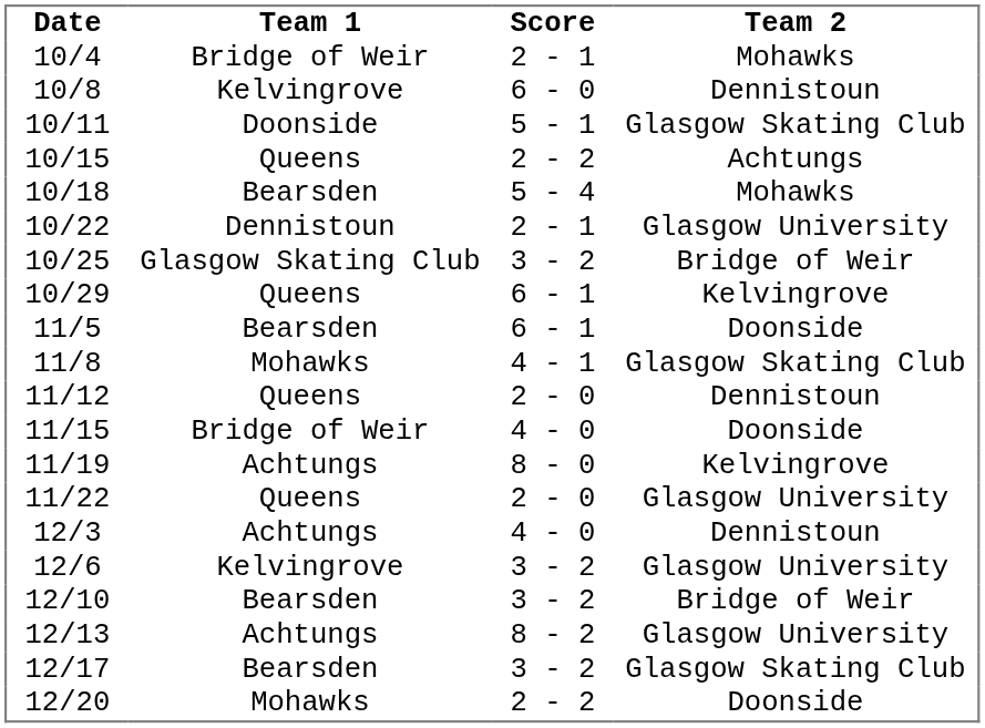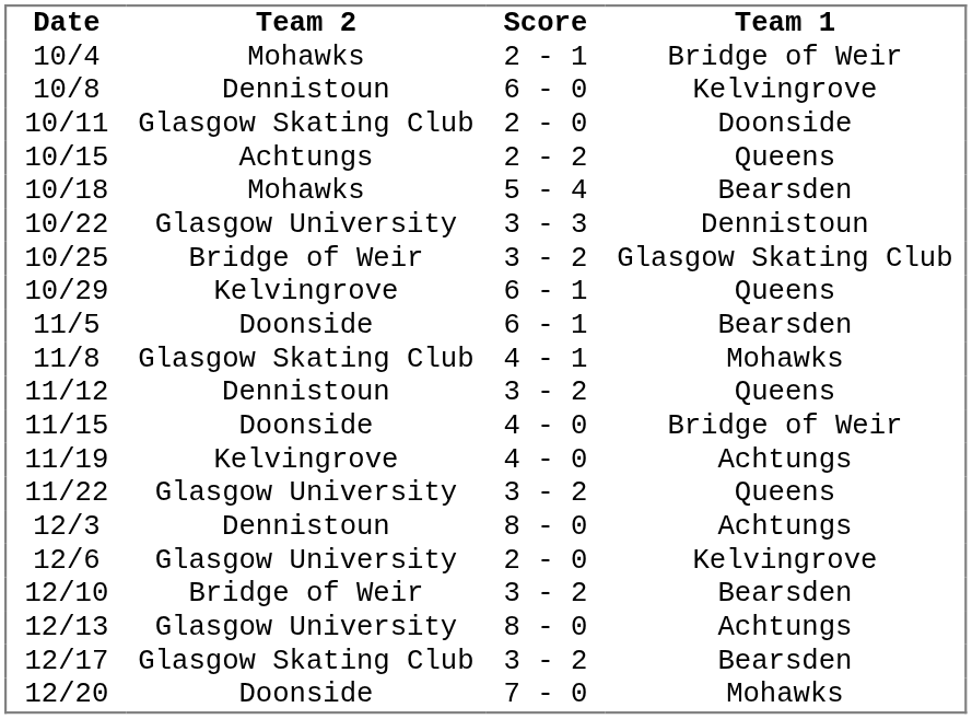 <table cellpadding="0" cellspacing="0" border="0" style="font-size: 90%; text-align: center; border: gray solid 1px; border-collapse: collapse;">
 <tr>
 <th width="50">Date</th>
+<th width="150">Team 2</th>
+<th width="50">Score</th>
 <th width="150">Team 1</th>
-<th width="50">Score</th>
-<th width="150">Team 2</th>
 </tr>
 <tr>
 <td>10/4</td>
+<td>Mohawks</td>
+<td>2 - 1</td>
 <td>Bridge of Weir</td>
-<td>2 - 1</td>
-<td>Mohawks</td>
 </tr>
 <tr>
 <td>10/8</td>
+<td>Dennistoun</td>
+<td>6 - 0</td>
 <td>Kelvingrove</td>
-<td>6 - 0</td>
+</tr>
+<tr>
+<td>10/11</td>
+<td>Glasgow Skating Club</td>
+<td>2 - 0</td>
+<td>Doonside</td>
+</tr>
+<tr>
+<td>10/15</td>
+<td>Achtungs</td>
+<td>2 - 2</td>
+<td>Queens</td>
+</tr>
+<tr>
+<td>10/18</td>
+<td>Mohawks</td>
+<td>5 - 4</td>
+<td>Bearsden</td>
+</tr>
+<tr>
+<td>10/22</td>
+<td>Glasgow University</td>
+<td>3 - 3</td>
 <td>Dennistoun</td>
 </tr>
 <tr>
-<td>10/11</td>
-<td>Doonside</td>
-<td>5 - 1</td>
-<td>Glasgow Skating Club</td>
-</tr>
-<tr>
-<td>10/15</td>
-<td>Queens</td>
-<td>2 - 2</td>
-<td>Achtungs</td>
-</tr>
-<tr>
-<td>10/18</td>
-<td>Bearsden</td>
-<td>5 - 4</td>
-<td>Mohawks</td>
-</tr>
-<tr>
-<td>10/22</td>
-<td>Dennistoun</td>
-<td>2 - 1</td>
-<td>Glasgow University</td>
-</tr>
-<tr>
 <td>10/25</td>
-<td>Glasgow Skating Club</td>
-<td>3 - 2</td>
 <td>Bridge of Weir</td>
-</tr>
-<tr>
-<td>10/29</td>
-<td>Queens</td>
-<td>6 - 1</td>
-<td>Kelvingrove</td>
-</tr>
-<tr>
-<td>11/5</td>
-<td>Bearsden</td>
-<td>6 - 1</td>
-<td>Doonside</td>
-</tr>
-<tr>
-<td>11/8</td>
-<td>Mohawks</td>
-<td>4 - 1</td>
-<td>Glasgow Skating Club</td>
-</tr>
-<tr>
-<td>11/12</td>
-<td>Queens</td>
-<td>2 - 0</td>
-<td>Dennistoun</td>
-</tr>
-<tr>
-<td>11/15</td>
-<td>Bridge of Weir</td>
-<td>4 - 0</td>
-<td>Doonside</td>
-</tr>
-<tr>
-<td>11/19</td>
-<td>Achtungs</td>
-<td>8 - 0</td>
-<td>Kelvingrove</td>
-</tr>
-<tr>
-<td>11/22</td>
-<td>Queens</td>
-<td>2 - 0</td>
-<td>Glasgow University</td>
-</tr>
-<tr>
-<td>12/3</td>
-<td>Achtungs</td>
-<td>4 - 0</td>
-<td>Dennistoun</td>
-</tr>
-<tr>
-<td>12/6</td>
-<td>Kelvingrove</td>
-<td>3 - 2</td>
-<td>Glasgow University</td>
-</tr>
-<tr>
-<td>12/10</td>
-<td>Bearsden</td>
-<td>3 - 2</td>
-<td>Bridge of Weir</td>
-</tr>
-<tr>
-<td>12/13</td>
-<td>Achtungs</td>
-<td>8 - 2</td>
-<td>Glasgow University</td>
-</tr>
-<tr>
-<td>12/17</td>
-<td>Bearsden</td>
 <td>3 - 2</td>
 <td>Glasgow Skating Club</td>
 </tr>
 <tr>
+<td>10/29</td>
+<td>Kelvingrove</td>
+<td>6 - 1</td>
+<td>Queens</td>
+</tr>
+<tr>
+<td>11/5</td>
+<td>Doonside</td>
+<td>6 - 1</td>
+<td>Bearsden</td>
+</tr>
+<tr>
+<td>11/8</td>
+<td>Glasgow Skating Club</td>
+<td>4 - 1</td>
+<td>Mohawks</td>
+</tr>
+<tr>
+<td>11/12</td>
+<td>Dennistoun</td>
+<td>3 - 2</td>
+<td>Queens</td>
+</tr>
+<tr>
+<td>11/15</td>
+<td>Doonside</td>
+<td>4 - 0</td>
+<td>Bridge of Weir</td>
+</tr>
+<tr>
+<td>11/19</td>
+<td>Kelvingrove</td>
+<td>4 - 0</td>
+<td>Achtungs</td>
+</tr>
+<tr>
+<td>11/22</td>
+<td>Glasgow University</td>
+<td>3 - 2</td>
+<td>Queens</td>
+</tr>
+<tr>
+<td>12/3</td>
+<td>Dennistoun</td>
+<td>8 - 0</td>
+<td>Achtungs</td>
+</tr>
+<tr>
+<td>12/6</td>
+<td>Glasgow University</td>
+<td>2 - 0</td>
+<td>Kelvingrove</td>
+</tr>
+<tr>
+<td>12/10</td>
+<td>Bridge of Weir</td>
+<td>3 - 2</td>
+<td>Bearsden</td>
+</tr>
+<tr>
+<td>12/13</td>
+<td>Glasgow University</td>
+<td>8 - 0</td>
+<td>Achtungs</td>
+</tr>
+<tr>
+<td>12/17</td>
+<td>Glasgow Skating Club</td>
+<td>3 - 2</td>
+<td>Bearsden</td>
+</tr>
+<tr>
 <td>12/20</td>
+<td>Doonside</td>
+<td>7 - 0</td>
 <td>Mohawks</td>
-<td>2 - 2</td>
-<td>Doonside</td>
 </tr>
 </table>
